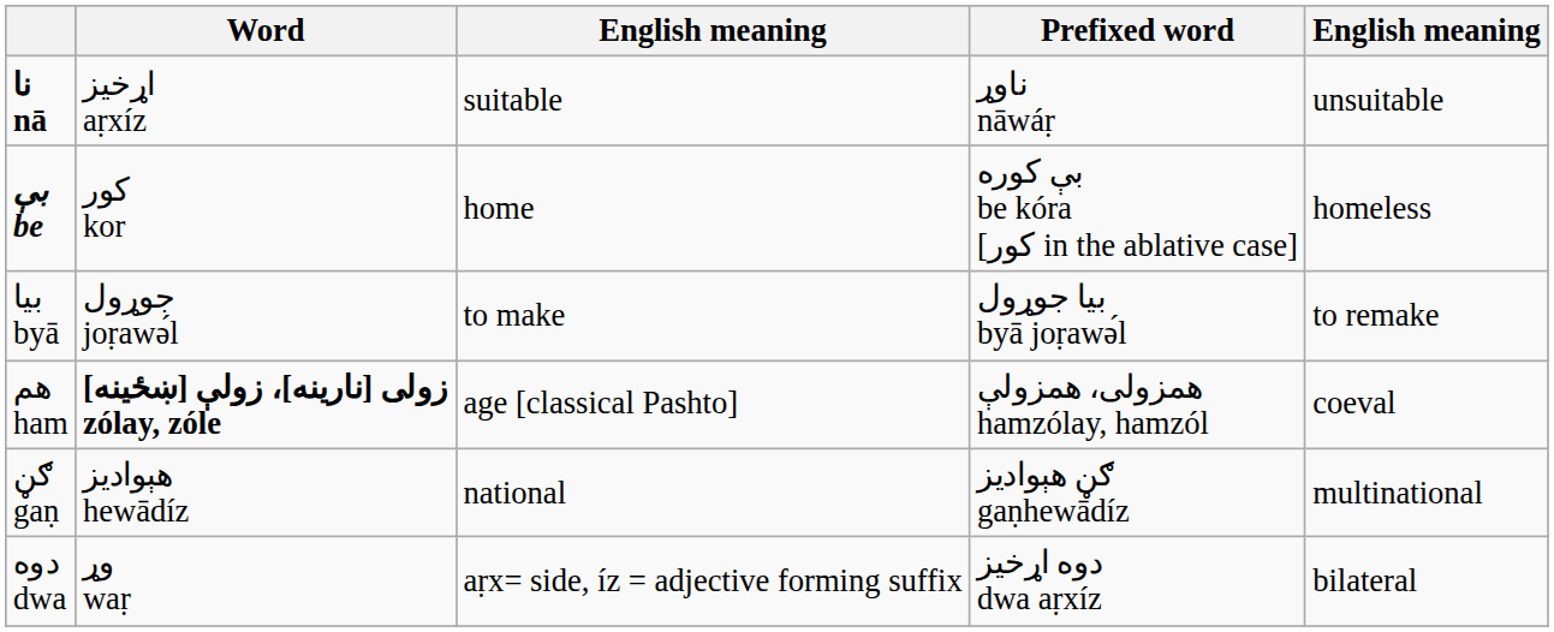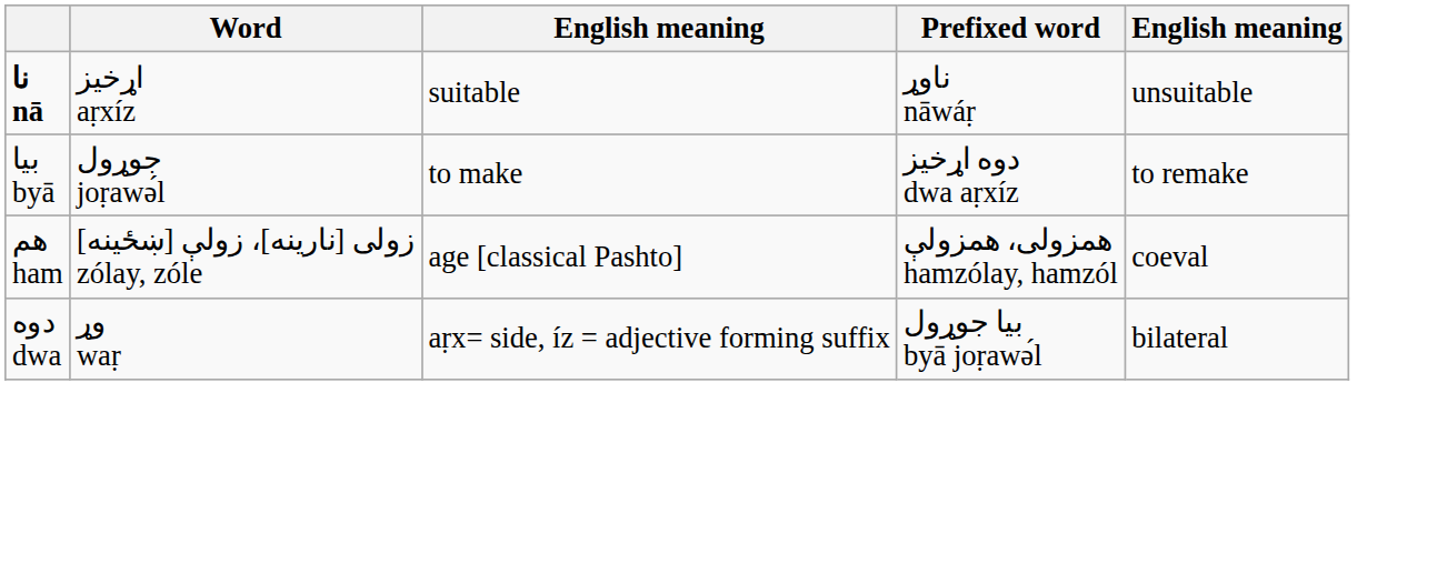 <table class="wikitable">
 <tr>
 <th></th>
 <th><strong>Word</strong></th>
 <th><strong>English meaning</strong></th>
 <th><strong>Prefixed word</strong></th>
 <th><strong>English meaning</strong></th>
 </tr>
 <tr>
 <td><strong>نا <br> nā </strong></td>
 <td>اړخيز<br>aṛxíz</td>
 <td>suitable</td>
 <td>ناوړ<br>nāwáṛ</td>
 <td>unsuitable</td>
 </tr>
 <tr>
-<td><strong><em>بې <br> be<em> <strong></td>
-<td></em>کور<em><br></em>kor<em></td>
-<td></em>home<em></td>
-<td></em>بې کوره<em><br></em>be kóra<em><br></em>[کور in the ablative case]<em></td>
-<td></em>homeless<em></td>
-</tr>
-<tr>
 <td></strong>بيا <br> byā <strong></td>
 <td>جوړول<br>joṛawә́l</td>
 <td>to make</td>
-<td>بيا جوړول<br>byā joṛawә́l</td>
+<td>دوه اړخيز<br>dwa aṛxíz</td>
 <td>to remake</td>
 </tr>
 <tr>
 <td></strong>هم<br> ham <strong></td>
-<td><strong>[زولی [نارينه]، زولې [ښځينه<br>zólay, zóle</strong></td>
+<td>[زولی [نارينه]، زولې [ښځينه<br>zólay, zóle</td>
 <td>age [classical Pashto]</td>
 <td>همزولی، همزولې<br>hamzólay, hamzól</td>
 <td>coeval</td>
 </tr>
 <tr>
-<td></strong>ګڼ<br> gaṇ<strong></td>
-<td>هېواديز<br>hewādíz</td>
-<td>national</td>
-<td>ګڼ هېواديز<br>gaṇhewādíz</td>
-<td>multinational</td>
-</tr>
-<tr>
 <td></strong>دوه<br> dwa<strong></td>
 <td>وړ<br>waṛ</td>
 <td>aṛx= side, íz = adjective forming suffix</td>
-<td>دوه اړخيز<br>dwa aṛxíz</td>
+<td>بيا جوړول<br>byā joṛawә́l</td>
 <td>bilateral</td>
 </tr>
 </table>
